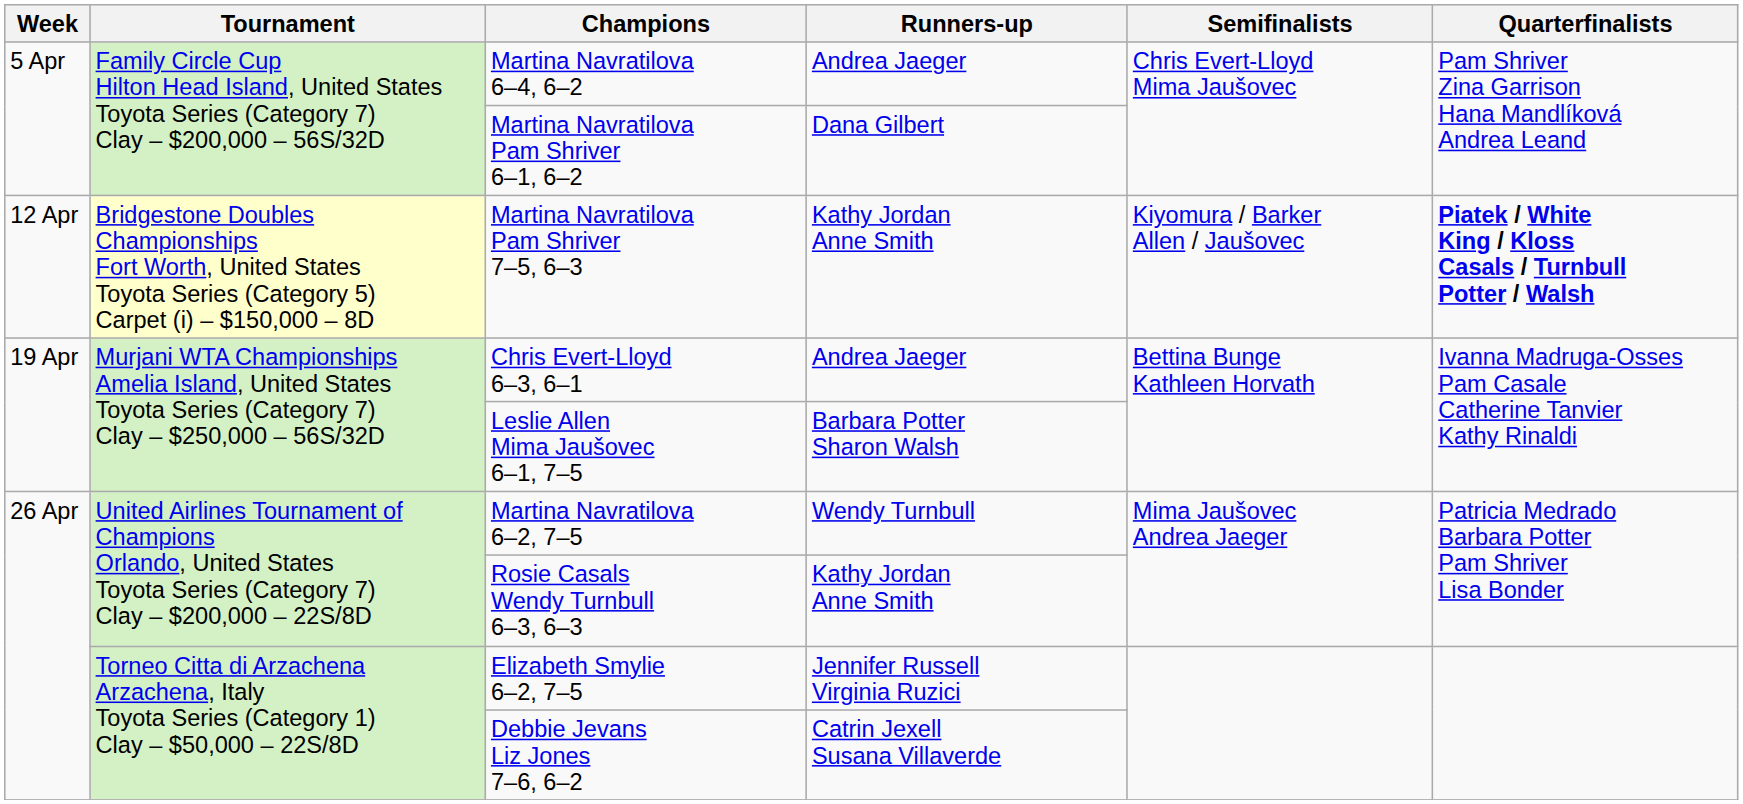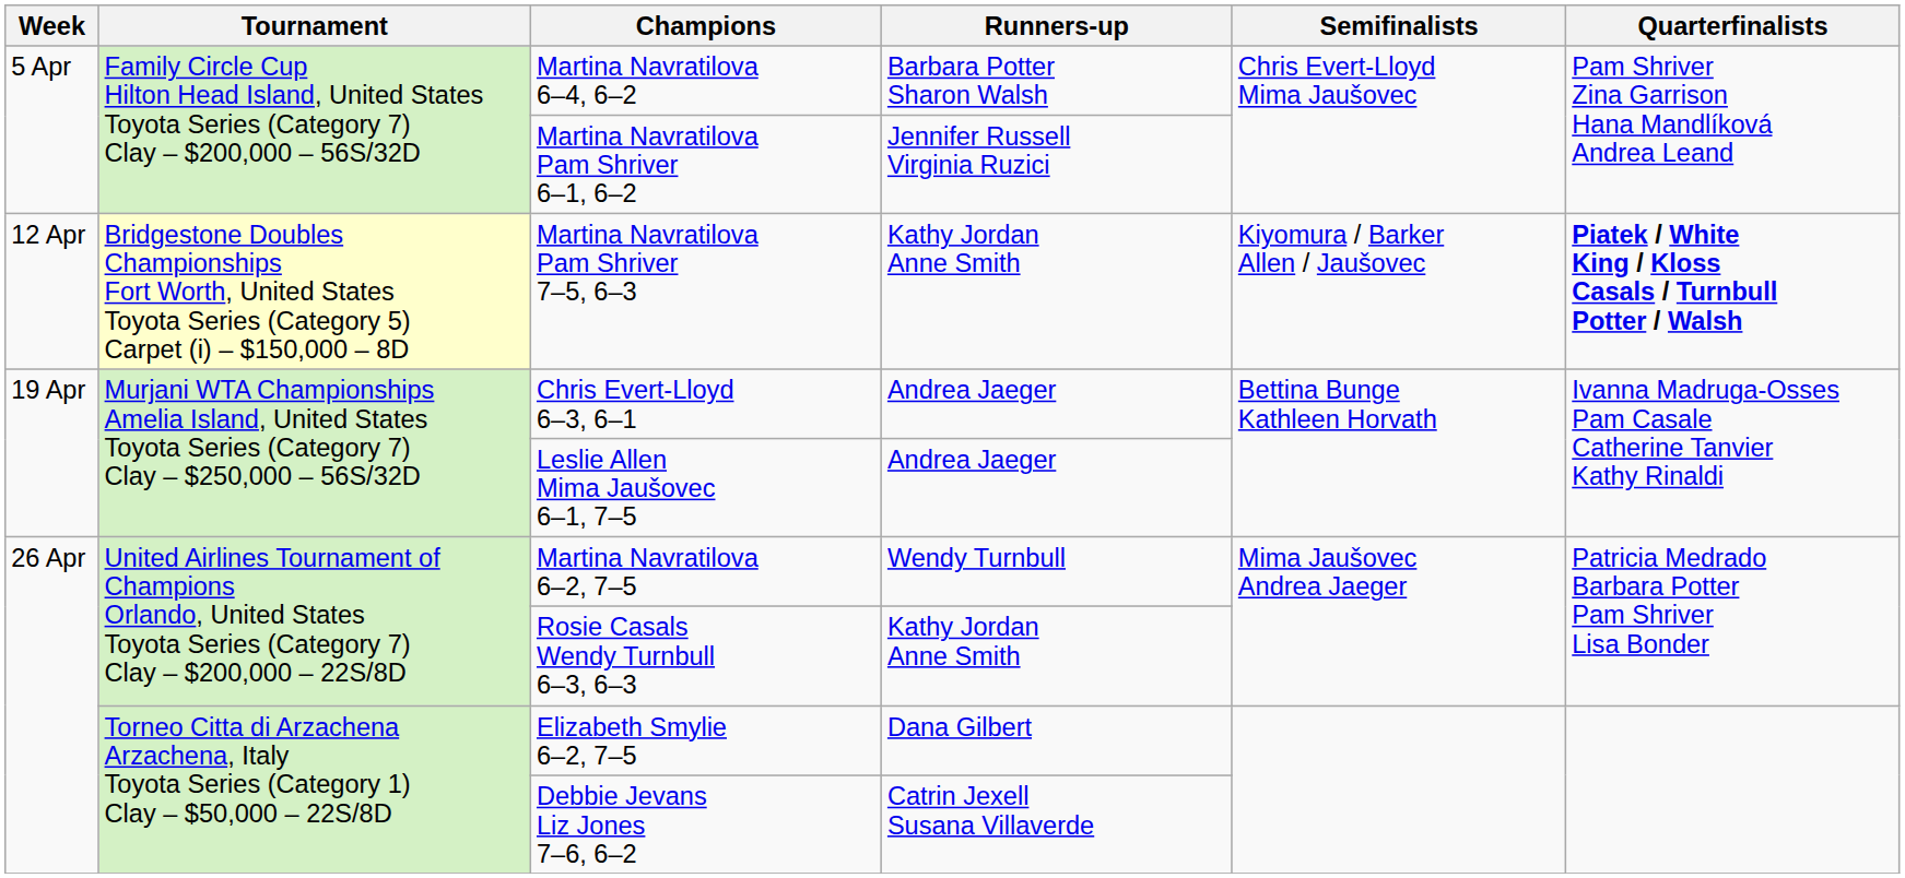 <table class=wikitable style=font-size:95%>
 <tr>
 <th style="width:48px;">Week</th>
 <th style="width:248px;">Tournament</th>
 <th style="width:200px;">Champions</th>
 <th style="width:200px;">Runners-up</th>
 <th style="width:190px;">Semifinalists</th>
 <th style="width:190px;">Quarterfinalists</th>
 </tr>
 <tr valign="top">
 <td rowspan=2>5 Apr</td>
 <td rowspan=2 bgcolor=#D4F1C5><a href='#'>Family Circle Cup</a><br> <a href='#'>Hilton Head Island</a>, United States<br>Toyota Series (Category 7)<br>Clay – $200,000 – 56S/32D</td>
 <td> <a href='#'>Martina Navratilova</a><br>6–4, 6–2</td>
-<td> <a href='#'>Andrea Jaeger</a></td>
+<td> <a href='#'>Barbara Potter</a><br> <a href='#'>Sharon Walsh</a></td>
 <td rowspan=2> <a href='#'>Chris Evert-Lloyd</a><br> <a href='#'>Mima Jaušovec</a></td>
 <td rowspan=2> <a href='#'>Pam Shriver</a><br> <a href='#'>Zina Garrison</a><br>  <a href='#'>Hana Mandlíková</a><br> <a href='#'>Andrea Leand</a></td>
 </tr>
 <tr valign="top">
 <td> <a href='#'>Martina Navratilova</a><br> <a href='#'>Pam Shriver</a><br> 6–1, 6–2</td>
-<td> <a href='#'>Dana Gilbert</a></td>
+<td> <a href='#'>Jennifer Russell</a><br> <a href='#'>Virginia Ruzici</a></td>
 </tr>
 <tr valign="top">
 <td rowspan=1>12 Apr</td>
 <td rowspan=1 bgcolor=#ffc><a href='#'>Bridgestone Doubles Championships</a><br> <a href='#'>Fort Worth</a>, United States<br>Toyota Series (Category 5)<br>Carpet (i) – $150,000 – 8D</td>
 <td> <a href='#'>Martina Navratilova</a><br> <a href='#'>Pam Shriver</a><br> 7–5, 6–3</td>
 <td> <a href='#'>Kathy Jordan</a> <br> <a href='#'>Anne Smith</a></td>
 <td rowspan=1> <a href='#'>Kiyomura</a> /  <a href='#'>Barker</a><br> <a href='#'>Allen</a> /  <a href='#'>Jaušovec</a></td>
 <td rowspan=1><strong> <a href='#'>Piatek</a> /  <a href='#'>White</a><br> <a href='#'>King</a> /  <a href='#'>Kloss</a><br> <a href='#'>Casals</a> /  <a href='#'>Turnbull</a><br> <a href='#'>Potter</a> /  <a href='#'>Walsh</a></strong></td>
 </tr>
 <tr valign="top">
 <td rowspan=2>19 Apr</td>
 <td rowspan=2 bgcolor=#D4F1C5><a href='#'>Murjani WTA Championships</a><br> <a href='#'>Amelia Island</a>, United States<br>Toyota Series (Category 7)<br>Clay – $250,000 – 56S/32D</td>
 <td> <a href='#'>Chris Evert-Lloyd</a><br>6–3, 6–1</td>
 <td> <a href='#'>Andrea Jaeger</a></td>
 <td rowspan=2> <a href='#'>Bettina Bunge</a><br> <a href='#'>Kathleen Horvath</a></td>
 <td rowspan=2> <a href='#'>Ivanna Madruga-Osses</a><br> <a href='#'>Pam Casale</a><br>  <a href='#'>Catherine Tanvier</a><br> <a href='#'>Kathy Rinaldi</a></td>
 </tr>
 <tr valign="top">
 <td> <a href='#'>Leslie Allen</a><br> <a href='#'>Mima Jaušovec</a><br> 6–1, 7–5</td>
-<td> <a href='#'>Barbara Potter</a><br> <a href='#'>Sharon Walsh</a></td>
+<td> <a href='#'>Andrea Jaeger</a></td>
 </tr>
 <tr valign="top">
 <td rowspan=4>26 Apr</td>
 <td rowspan=2 bgcolor=#D4F1C5><a href='#'>United Airlines Tournament of Champions</a><br> <a href='#'>Orlando</a>, United States<br>Toyota Series (Category 7)<br>Clay – $200,000 – 22S/8D</td>
 <td> <a href='#'>Martina Navratilova</a><br>6–2, 7–5</td>
 <td> <a href='#'>Wendy Turnbull</a></td>
 <td rowspan=2> <a href='#'>Mima Jaušovec</a><br> <a href='#'>Andrea Jaeger</a> <br></td>
 <td rowspan=2> <a href='#'>Patricia Medrado</a><br> <a href='#'>Barbara Potter</a><br>  <a href='#'>Pam Shriver</a><br> <a href='#'>Lisa Bonder</a></td>
 </tr>
 <tr valign="top">
 <td> <a href='#'>Rosie Casals</a><br> <a href='#'>Wendy Turnbull</a><br> 6–3, 6–3</td>
 <td> <a href='#'>Kathy Jordan</a><br> <a href='#'>Anne Smith</a></td>
 </tr>
 <tr valign="top">
 <td rowspan=2 bgcolor=#D4F1C5><a href='#'>Torneo Citta di Arzachena</a><br> <a href='#'>Arzachena</a>, Italy<br>Toyota Series (Category 1)<br>Clay – $50,000 – 22S/8D</td>
 <td> <a href='#'>Elizabeth Smylie</a><br>6–2, 7–5</td>
-<td> <a href='#'>Jennifer Russell</a><br> <a href='#'>Virginia Ruzici</a></td>
+<td> <a href='#'>Dana Gilbert</a></td>
 <td rowspan=2></td>
 <td rowspan=2></td>
 </tr>
 <tr valign="top">
 <td> <a href='#'>Debbie Jevans</a><br> <a href='#'>Liz Jones</a><br> 7–6, 6–2</td>
 <td> <a href='#'>Catrin Jexell</a><br> <a href='#'>Susana Villaverde</a></td>
 </tr>
 </table>
